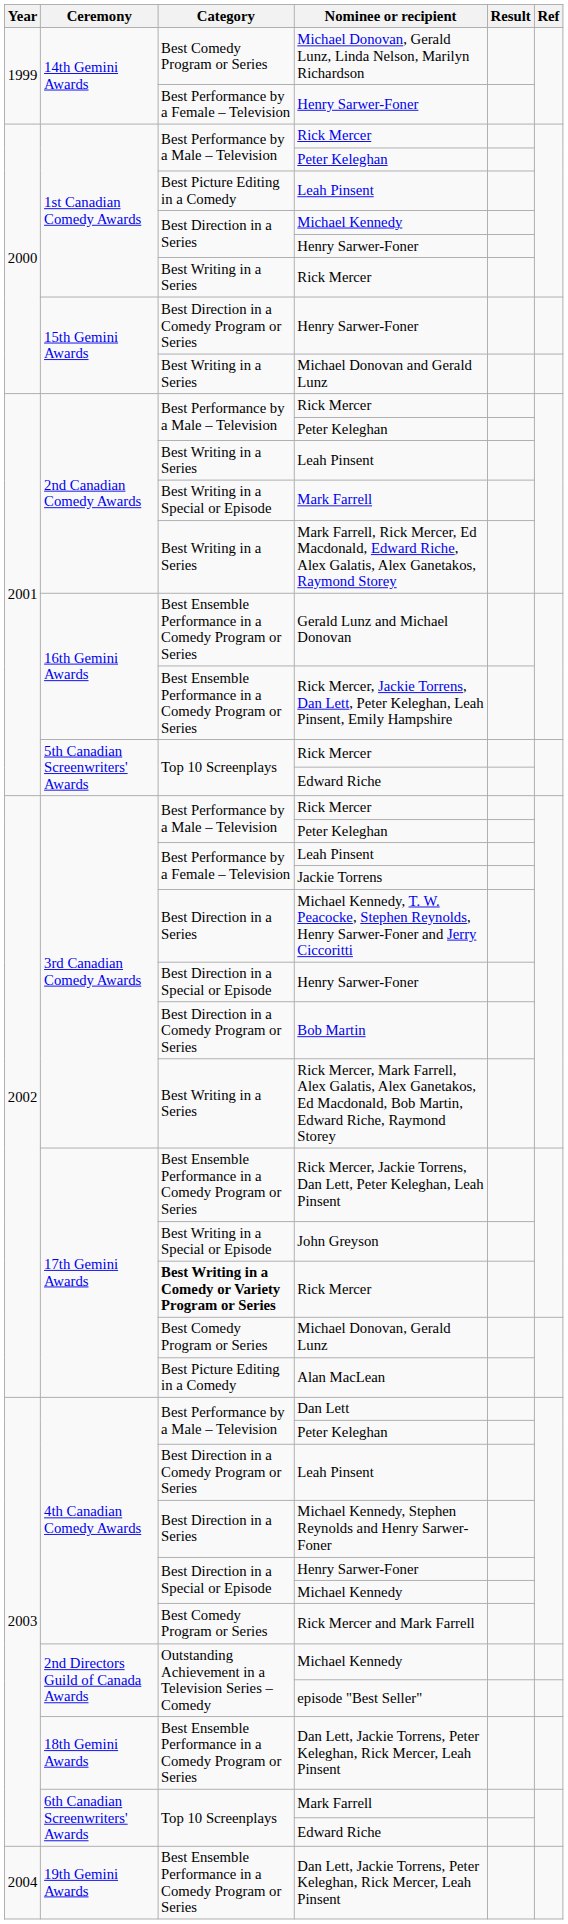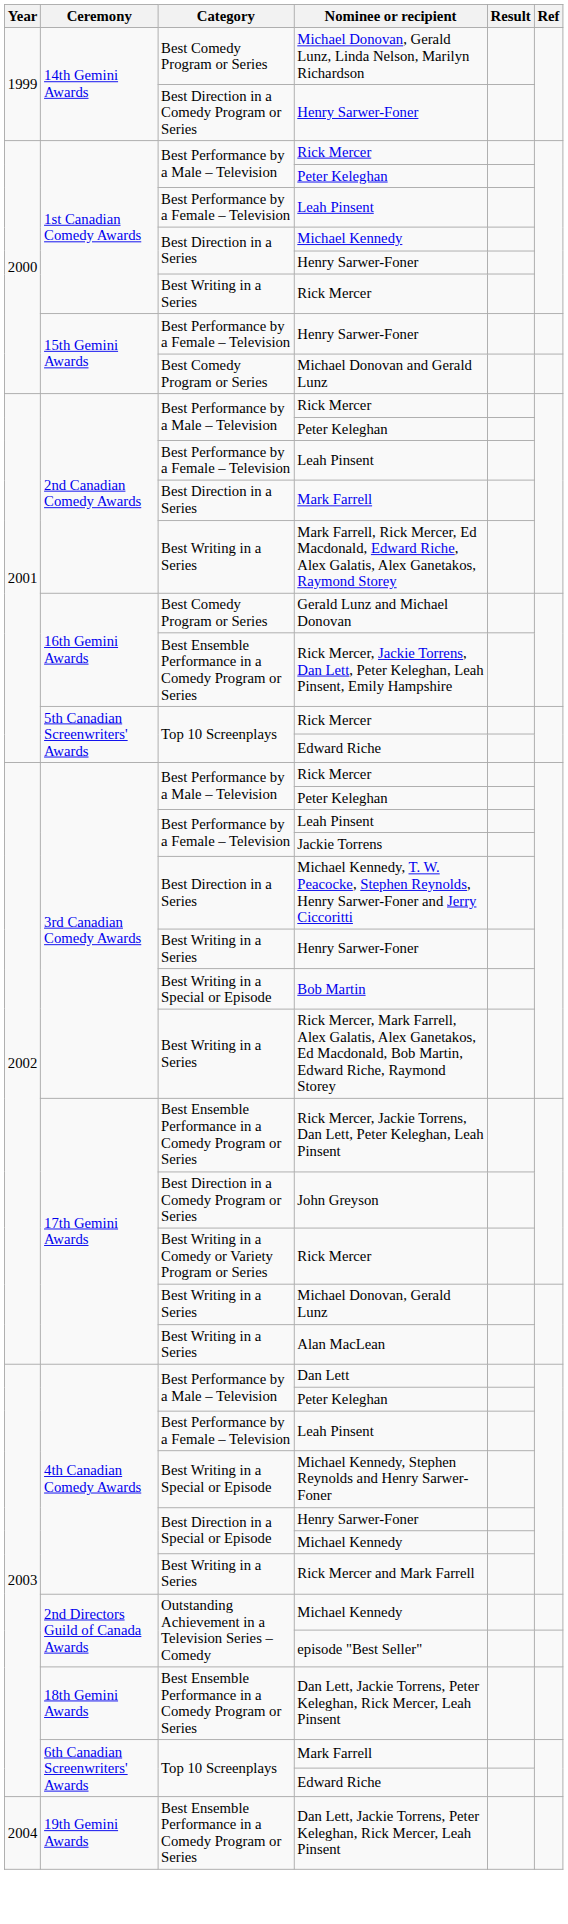 <table class="wikitable">
 <tr>
 <th style="text-align:center;">Year</th>
 <th style="text-align:center;">Ceremony</th>
 <th style="text-align:center;">Category</th>
 <th style="text-align:center;">Nominee or recipient</th>
 <th style="text-align:center;">Result</th>
 <th style="text-align:center;">Ref</th>
 </tr>
 <tr>
 <td rowspan="2">1999</td>
 <td rowspan="2"><a href='#'>14th Gemini Awards</a></td>
 <td>Best Comedy Program or Series</td>
 <td><a href='#'>Michael Donovan</a>, Gerald Lunz, Linda Nelson, Marilyn Richardson</td>
 <td></td>
 <td rowspan="2"></td>
 </tr>
 <tr>
-<td>Best Performance by a Female – Television</td>
+<td>Best Direction in a Comedy Program or Series</td>
 <td><a href='#'>Henry Sarwer-Foner</a></td>
 <td></td>
 </tr>
 <tr>
 <td rowspan="8">2000</td>
 <td rowspan="6"><a href='#'>1st Canadian Comedy Awards</a></td>
 <td rowspan="2">Best Performance by a Male – Television</td>
 <td><a href='#'>Rick Mercer</a></td>
 <td></td>
 <td rowspan="6"></td>
 </tr>
 <tr>
 <td><a href='#'>Peter Keleghan</a></td>
 <td></td>
 </tr>
 <tr>
-<td>Best Picture Editing in a Comedy</td>
+<td>Best Performance by a Female – Television</td>
 <td><a href='#'>Leah Pinsent</a></td>
 <td></td>
 </tr>
 <tr>
 <td rowspan="2">Best Direction in a Series</td>
 <td><a href='#'>Michael Kennedy</a></td>
 <td></td>
 </tr>
 <tr>
 <td>Henry Sarwer-Foner</td>
 <td></td>
 </tr>
 <tr>
 <td>Best Writing in a Series</td>
 <td>Rick Mercer</td>
 <td></td>
 </tr>
 <tr>
 <td rowspan="2"><a href='#'>15th Gemini Awards</a></td>
-<td>Best Direction in a Comedy Program or Series</td>
+<td>Best Performance by a Female – Television</td>
 <td>Henry Sarwer-Foner</td>
 <td></td>
 <td></td>
 </tr>
 <tr>
-<td>Best Writing in a Series</td>
+<td>Best Comedy Program or Series</td>
 <td>Michael Donovan and Gerald Lunz</td>
 <td></td>
 <td></td>
 </tr>
 <tr>
 <td rowspan="9">2001</td>
 <td rowspan="5"><a href='#'>2nd Canadian Comedy Awards</a></td>
 <td rowspan="2">Best Performance by a Male – Television</td>
 <td>Rick Mercer</td>
 <td></td>
 <td rowspan="5"></td>
 </tr>
 <tr>
 <td>Peter Keleghan</td>
 <td></td>
 </tr>
 <tr>
-<td>Best Writing in a Series</td>
+<td>Best Performance by a Female – Television</td>
 <td>Leah Pinsent</td>
 <td></td>
 </tr>
 <tr>
-<td>Best Writing in a Special or Episode</td>
+<td>Best Direction in a Series</td>
 <td><a href='#'>Mark Farrell</a></td>
 <td></td>
 </tr>
 <tr>
 <td>Best Writing in a Series</td>
 <td>Mark Farrell, Rick Mercer, Ed Macdonald, <a href='#'>Edward Riche</a>, Alex Galatis, Alex Ganetakos, <a href='#'>Raymond Storey</a></td>
 <td></td>
 </tr>
 <tr>
 <td rowspan="2"><a href='#'>16th Gemini Awards</a></td>
-<td>Best Ensemble Performance in a Comedy Program or Series</td>
+<td>Best Comedy Program or Series</td>
 <td>Gerald Lunz and Michael Donovan</td>
 <td></td>
 <td rowspan="2"><br></td>
 </tr>
 <tr>
 <td>Best Ensemble Performance in a Comedy Program or Series</td>
 <td>Rick Mercer, <a href='#'>Jackie Torrens</a>, <a href='#'>Dan Lett</a>, Peter Keleghan, Leah Pinsent, Emily Hampshire</td>
 <td></td>
 </tr>
 <tr>
 <td rowspan="2"><a href='#'>5th Canadian Screenwriters' Awards</a></td>
 <td rowspan="2">Top 10 Screenplays</td>
 <td>Rick Mercer</td>
 <td></td>
 <td rowspan="2"></td>
 </tr>
 <tr>
 <td>Edward Riche</td>
 <td></td>
 </tr>
 <tr>
 <td rowspan="13">2002</td>
 <td rowspan="8"><a href='#'>3rd Canadian Comedy Awards</a></td>
 <td rowspan="2">Best Performance by a Male – Television</td>
 <td>Rick Mercer</td>
 <td></td>
 <td rowspan="8"></td>
 </tr>
 <tr>
 <td>Peter Keleghan</td>
 <td></td>
 </tr>
 <tr>
 <td rowspan="2">Best Performance by a Female – Television</td>
 <td>Leah Pinsent</td>
 <td></td>
 </tr>
 <tr>
 <td>Jackie Torrens</td>
 <td></td>
 </tr>
 <tr>
 <td>Best Direction in a Series</td>
 <td>Michael Kennedy, <a href='#'>T. W. Peacocke</a>, <a href='#'>Stephen Reynolds</a>, Henry Sarwer-Foner and <a href='#'>Jerry Ciccoritti</a></td>
 <td></td>
 </tr>
 <tr>
-<td>Best Direction in a Special or Episode</td>
+<td>Best Writing in a Series</td>
 <td>Henry Sarwer-Foner</td>
 <td></td>
 </tr>
 <tr>
-<td>Best Direction in a Comedy Program or Series</td>
+<td>Best Writing in a Special or Episode</td>
 <td><a href='#'>Bob Martin</a></td>
 <td></td>
 </tr>
 <tr>
 <td>Best Writing in a Series</td>
 <td>Rick Mercer, Mark Farrell, Alex Galatis, Alex Ganetakos, Ed Macdonald, Bob Martin, Edward Riche, Raymond Storey</td>
 <td></td>
 </tr>
 <tr>
 <td rowspan="5"><a href='#'>17th Gemini Awards</a></td>
 <td>Best Ensemble Performance in a Comedy Program or Series</td>
 <td>Rick Mercer, Jackie Torrens, Dan Lett, Peter Keleghan, Leah Pinsent</td>
 <td></td>
 <td rowspan="3"></td>
 </tr>
 <tr>
-<td>Best Writing in a Special or Episode</td>
+<td>Best Direction in a Comedy Program or Series</td>
 <td>John Greyson</td>
 <td></td>
 </tr>
 <tr>
-<td><strong>Best Writing in a Comedy or Variety Program or Series</strong></td>
+<td>Best Writing in a Comedy or Variety Program or Series</td>
 <td>Rick Mercer</td>
 <td></td>
 </tr>
 <tr>
-<td>Best Comedy Program or Series</td>
+<td>Best Writing in a Series</td>
 <td>Michael Donovan, Gerald Lunz</td>
 <td></td>
 <td rowspan="2"></td>
 </tr>
 <tr>
-<td>Best Picture Editing in a Comedy</td>
+<td>Best Writing in a Series</td>
 <td>Alan MacLean</td>
 <td></td>
 </tr>
 <tr>
 <td rowspan="12">2003</td>
 <td rowspan="7"><a href='#'>4th Canadian Comedy Awards</a></td>
 <td rowspan="2">Best Performance by a Male – Television</td>
 <td>Dan Lett</td>
 <td></td>
 <td rowspan="7"></td>
 </tr>
 <tr>
 <td>Peter Keleghan</td>
 <td></td>
 </tr>
 <tr>
-<td>Best Direction in a Comedy Program or Series</td>
+<td>Best Performance by a Female – Television</td>
 <td>Leah Pinsent</td>
 <td></td>
 </tr>
 <tr>
-<td>Best Direction in a Series</td>
+<td>Best Writing in a Special or Episode</td>
 <td>Michael Kennedy, Stephen Reynolds and Henry Sarwer-Foner</td>
 <td></td>
 </tr>
 <tr>
 <td rowspan="2">Best Direction in a Special or Episode</td>
 <td>Henry Sarwer-Foner</td>
 <td></td>
 </tr>
 <tr>
 <td>Michael Kennedy</td>
 <td></td>
 </tr>
 <tr>
-<td>Best Comedy Program or Series</td>
+<td>Best Writing in a Series</td>
 <td>Rick Mercer and Mark Farrell</td>
 <td></td>
 </tr>
 <tr>
 <td rowspan="2"><a href='#'>2nd Directors Guild of Canada Awards</a></td>
 <td rowspan="2">Outstanding Achievement in a Television Series – Comedy</td>
 <td>Michael Kennedy</td>
 <td></td>
 <td></td>
 </tr>
 <tr>
 <td>episode "Best Seller"</td>
 <td></td>
 <td></td>
 </tr>
 <tr>
 <td><a href='#'>18th Gemini Awards</a></td>
 <td>Best Ensemble Performance in a Comedy Program or Series</td>
 <td>Dan Lett, Jackie Torrens, Peter Keleghan, Rick Mercer, Leah Pinsent</td>
 <td></td>
 <td></td>
 </tr>
 <tr>
 <td rowspan="2"><a href='#'>6th Canadian Screenwriters' Awards</a></td>
 <td rowspan="2">Top 10 Screenplays</td>
 <td>Mark Farrell</td>
 <td></td>
 <td rowspan="2"></td>
 </tr>
 <tr>
 <td>Edward Riche</td>
 <td></td>
 </tr>
 <tr>
 <td>2004</td>
 <td><a href='#'>19th Gemini Awards</a></td>
 <td>Best Ensemble Performance in a Comedy Program or Series</td>
 <td>Dan Lett, Jackie Torrens, Peter Keleghan, Rick Mercer, Leah Pinsent </td>
 <td></td>
 <td></td>
 </tr>
 </table>
